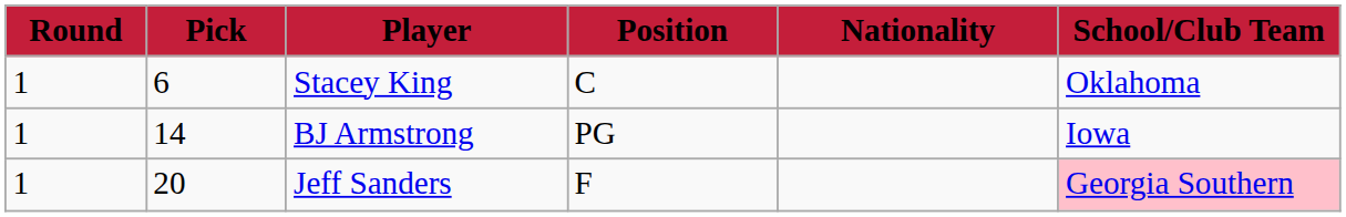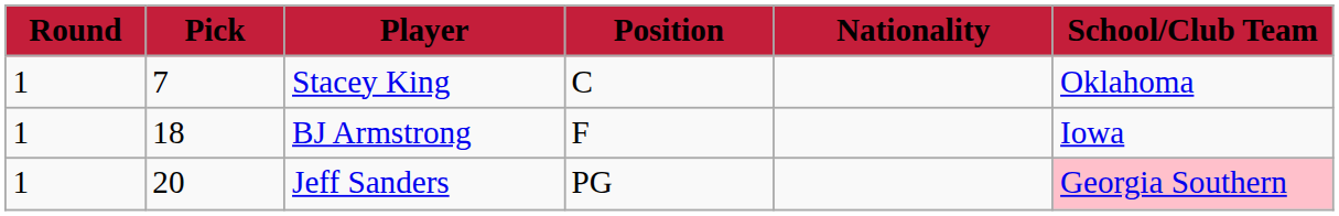 <table class="wikitable sortable sortable">
 <tr>
 <th style="background:#C41E3A;" width="10%">Round</th>
 <th style="background:#C41E3A;" width="10%">Pick</th>
 <th style="background:#C41E3A;" width="20%">Player</th>
 <th style="background:#C41E3A;" width="15%">Position</th>
 <th style="background:#C41E3A;" width="20%">Nationality</th>
 <th style="background:#C41E3A;" width="20%">School/Club Team</th>
 </tr>
 <tr>
 <td>1</td>
-<td>6</td>
+<td>7</td>
 <td><a href='#'>Stacey King</a></td>
 <td>C</td>
 <td></td>
 <td><a href='#'>Oklahoma</a></td>
 </tr>
 <tr>
 <td>1</td>
-<td>14</td>
+<td>18</td>
 <td><a href='#'>BJ Armstrong</a></td>
-<td>PG</td>
+<td>F</td>
 <td></td>
 <td><a href='#'>Iowa</a></td>
 </tr>
 <tr>
 <td>1</td>
 <td>20</td>
 <td><a href='#'>Jeff Sanders</a></td>
-<td>F</td>
+<td>PG</td>
 <td></td>
 <td style="background: pink;"><a href='#'>Georgia Southern</a></td>
 </tr>
 </table>
